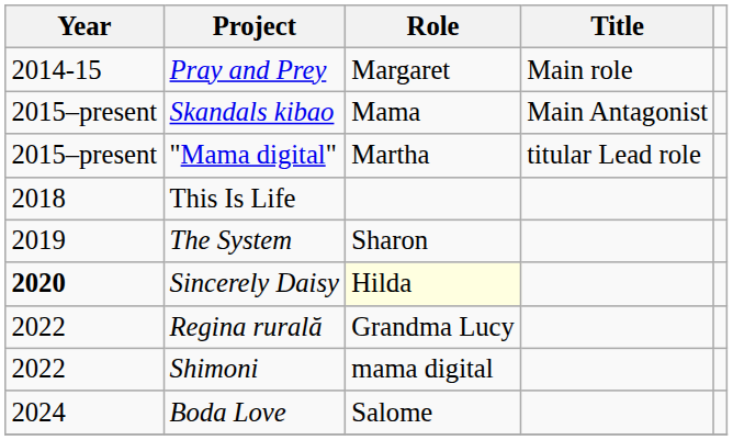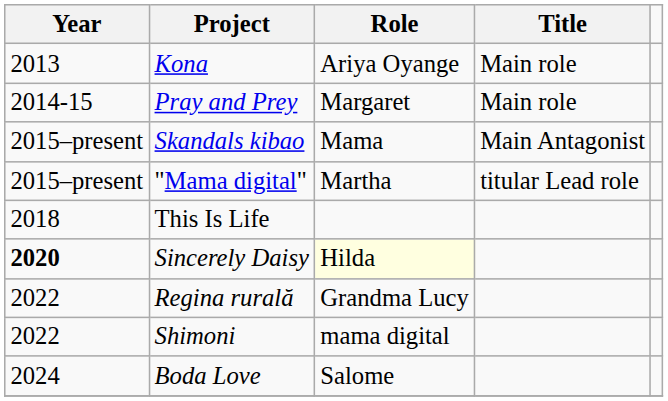 <table class="wikitable sortable">
 <tr>
 <th>Year</th>
 <th>Project</th>
 <th>Role</th>
 <th>Title</th>
+</tr>
+<tr>
+<td>2013</td>
+<td><em><a href='#'>Kona</a></em></td>
+<td>Ariya Oyange</td>
+<td>Main role</td>
+<td></td>
 </tr>
 <tr>
 <td>2014-15</td>
 <td><em><a href='#'>Pray and Prey</a></em></td>
 <td>Margaret</td>
 <td>Main role</td>
 <td></td>
 </tr>
 <tr>
 <td>2015–present</td>
 <td><em><a href='#'>Skandals kibao</a></em></td>
 <td>Mama</td>
 <td>Main Antagonist</td>
 <td></td>
 </tr>
 <tr>
 <td>2015–present</td>
 <td>"<a href='#'>Mama digital</a>"</td>
 <td>Martha</td>
 <td>titular Lead role</td>
 <td></td>
 </tr>
 <tr>
 <td>2018</td>
 <td>This Is Life</td>
 <td></td>
-<td></td>
-<td></td>
-</tr>
-<tr>
-<td>2019</td>
-<td><em>The System</em></td>
-<td>Sharon</td>
 <td></td>
 <td></td>
 </tr>
 <tr>
 <td><strong>2020</strong></td>
 <td><em>Sincerely Daisy</em></td>
 <td style="background: lightyellow;">Hilda</td>
 <td></td>
 <td></td>
 </tr>
 <tr>
 <td>2022</td>
 <td><em>Regina rurală</em></td>
 <td>Grandma Lucy</td>
 <td></td>
 <td></td>
 </tr>
 <tr>
 <td>2022</td>
 <td><em>Shimoni</em></td>
 <td>mama digital</td>
 <td></td>
 <td></td>
 </tr>
 <tr>
 <td>2024</td>
 <td><em>Boda Love</em></td>
 <td>Salome</td>
 <td></td>
 <td></td>
 </tr>
 <tr>
 </tr>
 </table>
